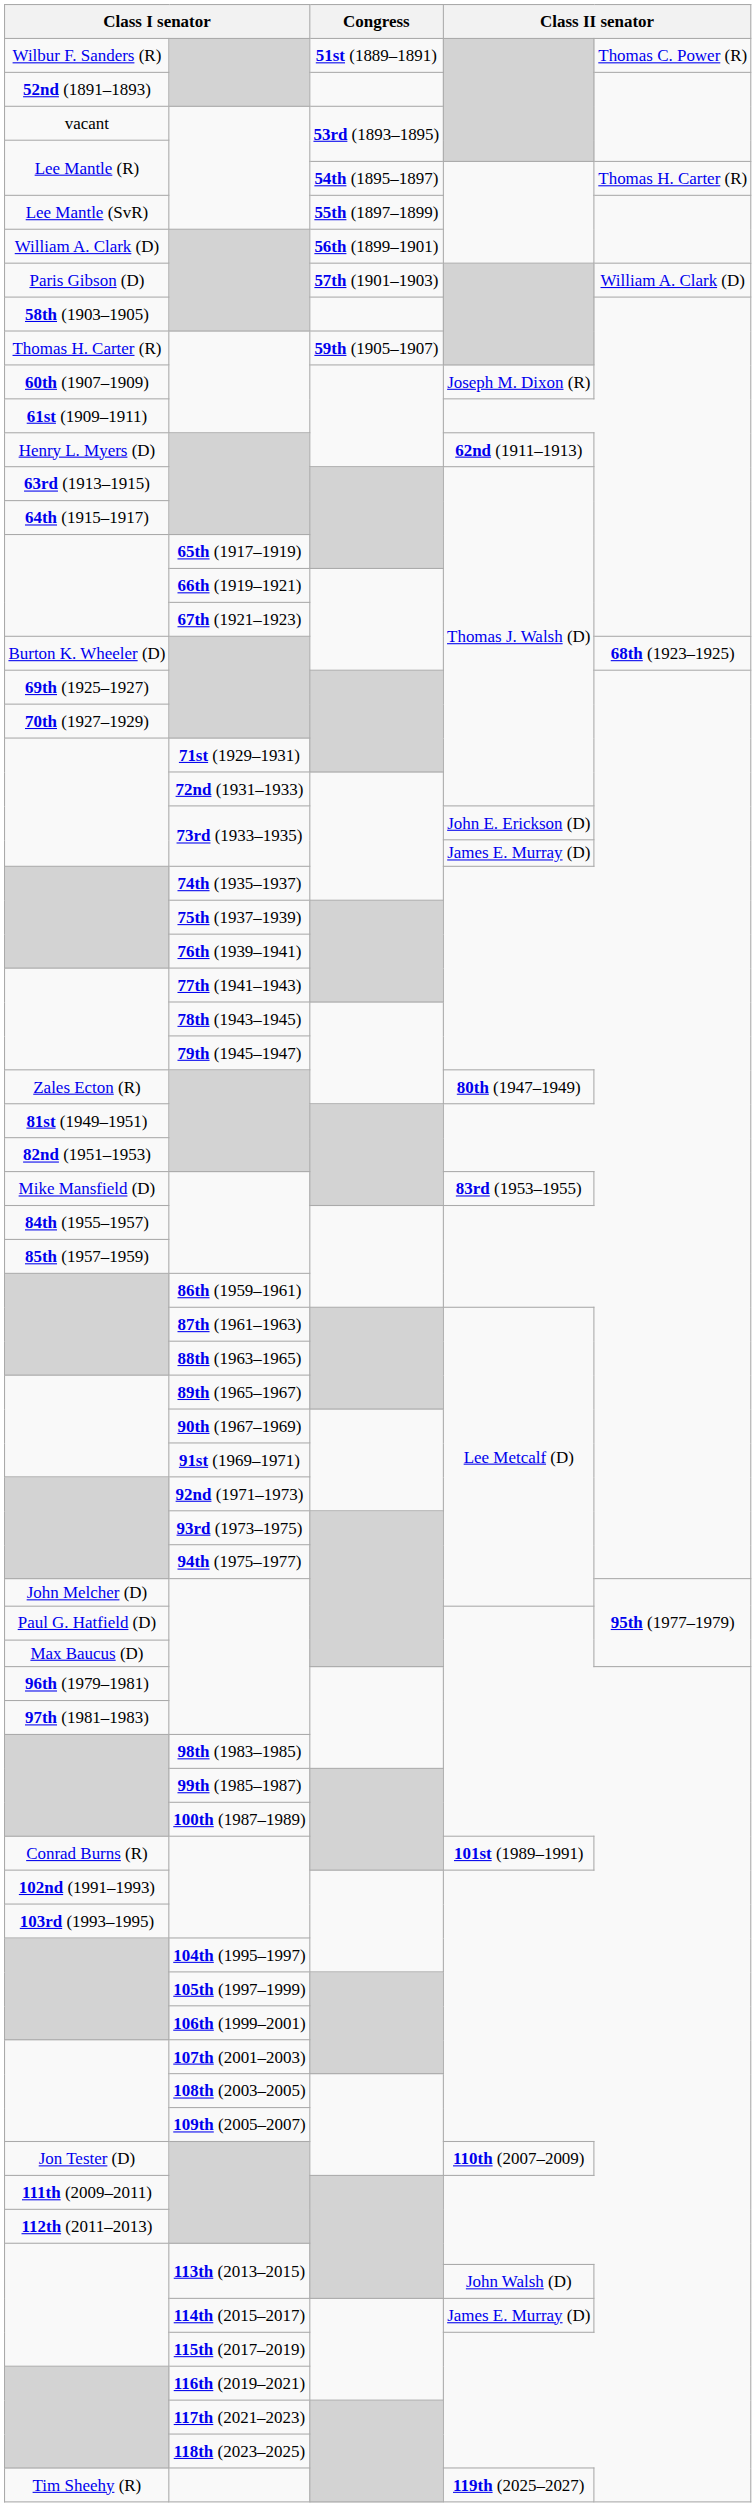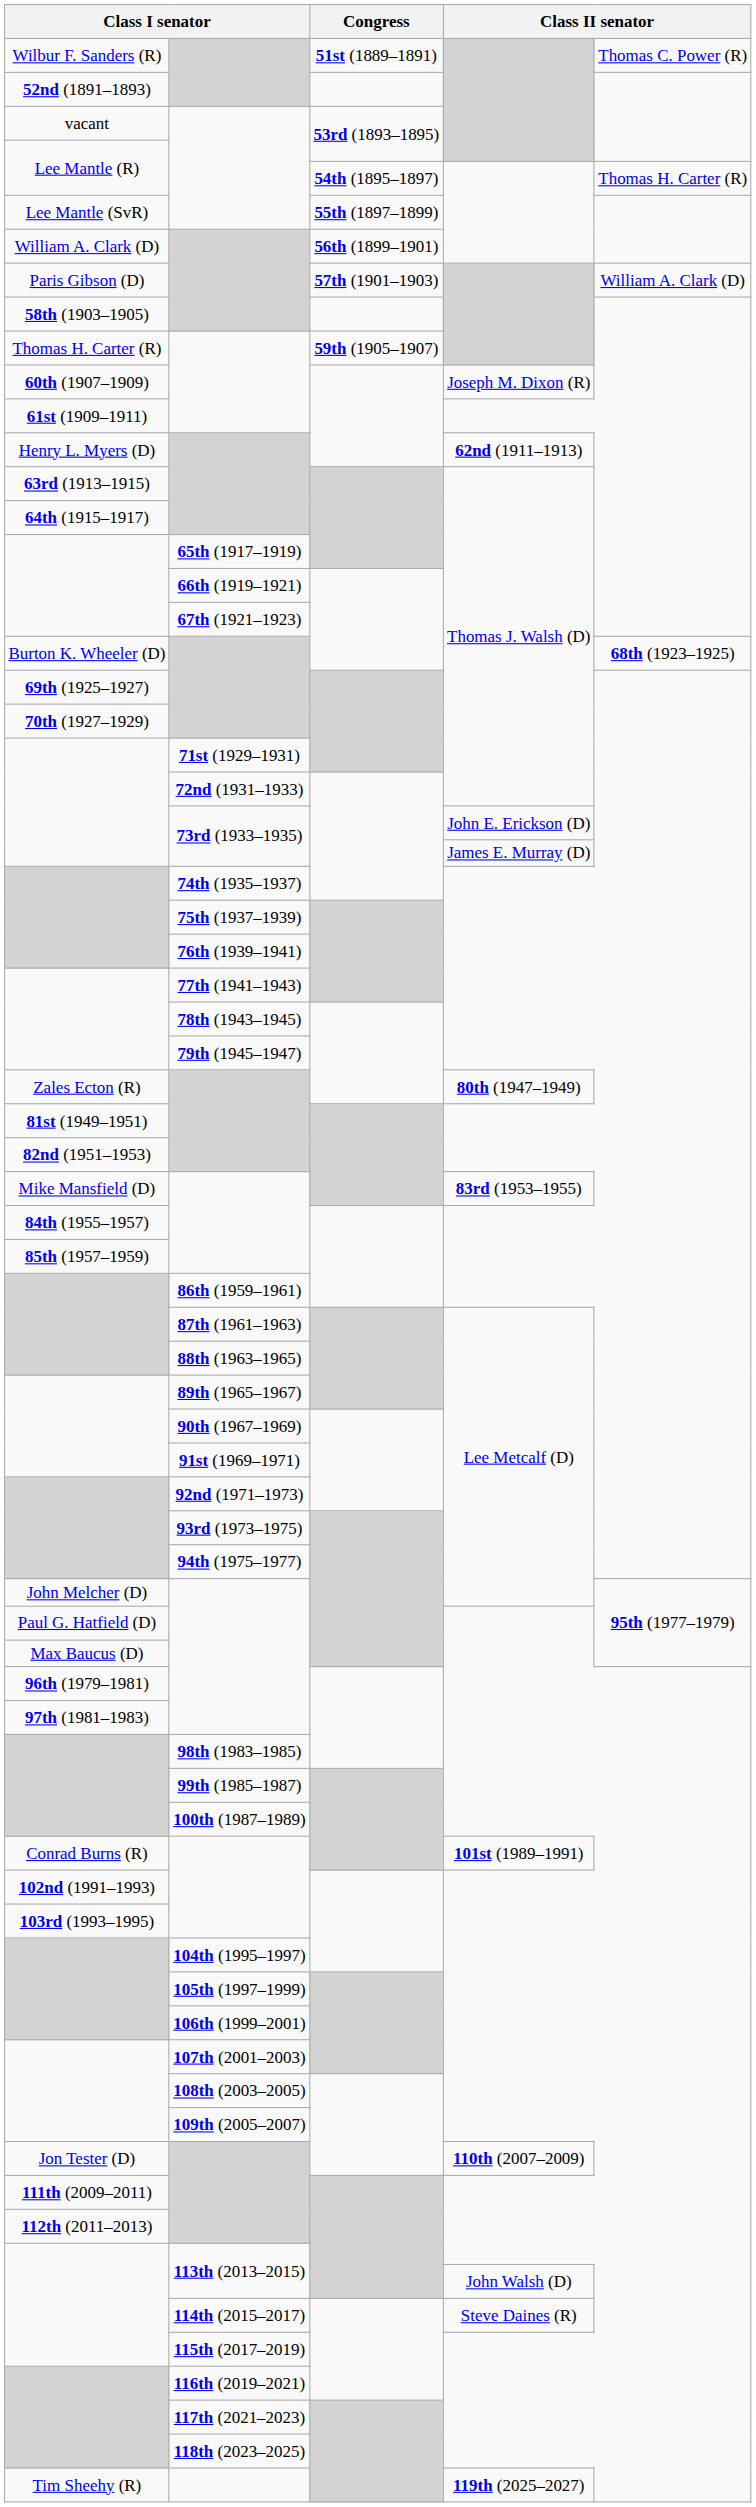 <table class="wikitable sticky-header">
 <tr style="height:2em" align=center>
 <th colspan=2>Class I senator</th>
 <th>Congress</th>
 <th colspan=2>Class II senator</th>
 </tr>
 <tr style="height:2em" align=center>
 <td><a href='#'>Wilbur F. Sanders</a> (R)</td>
 <td rowspan="2" style="background: #D3D3D3"></td>
 <td><strong><a href='#'>51st</a></strong> (1889–1891)</td>
 <td rowspan="4" style="background: #D3D3D3"></td>
 <td><a href='#'>Thomas C. Power</a> (R)</td>
 </tr>
 <tr style="height:2em" align=center>
 <td><strong><a href='#'>52nd</a></strong> (1891–1893)</td>
 </tr>
 <tr style="height:2em" align=center>
 <td>vacant</td>
 <td rowspan="4"></td>
 <td rowspan=2><strong><a href='#'>53rd</a></strong> (1893–1895)</td>
 </tr>
 <tr style="height:1.25em" align=center>
 <td rowspan="2" ><a href='#'>Lee Mantle</a> (R)</td>
 </tr>
 <tr style="height:2em" align=center>
 <td><strong><a href='#'>54th</a></strong> (1895–1897)</td>
 <td rowspan="3"></td>
 <td><a href='#'>Thomas H. Carter</a> (R)</td>
 </tr>
 <tr style="height:2em" align=center>
 <td><a href='#'>Lee Mantle</a> (SvR)</td>
 <td><strong><a href='#'>55th</a></strong> (1897–1899)</td>
 </tr>
 <tr style="height:2em" align=center>
 <td><a href='#'>William A. Clark</a> (D)</td>
 <td rowspan="3" style="background: #D3D3D3"></td>
 <td><strong><a href='#'>56th</a></strong> (1899–1901)</td>
 </tr>
 <tr style="height:2em" align=center>
 <td><a href='#'>Paris Gibson</a> (D)</td>
 <td><strong><a href='#'>57th</a></strong> (1901–1903)</td>
 <td rowspan="3" style="background: #D3D3D3"></td>
 <td><a href='#'>William A. Clark</a> (D)</td>
 </tr>
 <tr style="height:2em" align=center>
 <td><strong><a href='#'>58th</a></strong> (1903–1905)</td>
 </tr>
 <tr style="height:2em" align=center>
 <td><a href='#'>Thomas H. Carter</a> (R)</td>
 <td rowspan="3"></td>
 <td><strong><a href='#'>59th</a></strong> (1905–1907)</td>
 </tr>
 <tr style="height:2em" align=center>
 <td><strong><a href='#'>60th</a></strong> (1907–1909)</td>
 <td rowspan="3"></td>
 <td><a href='#'>Joseph M. Dixon</a> (R)</td>
 </tr>
 <tr style="height:2em" align=center>
 <td><strong><a href='#'>61st</a></strong> (1909–1911)</td>
 </tr>
 <tr style="height:2em" align=center>
 <td><a href='#'>Henry L. Myers</a> (D)</td>
 <td rowspan="3" style="background: #D3D3D3"></td>
 <td><strong><a href='#'>62nd</a></strong> (1911–1913)</td>
 </tr>
 <tr style="height:2em" align=center>
 <td><strong><a href='#'>63rd</a></strong> (1913–1915)</td>
 <td rowspan="3" style="background: #D3D3D3"></td>
 <td rowspan="10" ><a href='#'>Thomas J. Walsh</a> (D)</td>
 </tr>
 <tr style="height:2em" align=center>
 <td><strong><a href='#'>64th</a></strong> (1915–1917)</td>
 </tr>
 <tr style="height:2em" align=center>
 <td rowspan="3"></td>
 <td><strong><a href='#'>65th</a></strong> (1917–1919)</td>
 </tr>
 <tr style="height:2em" align=center>
 <td><strong><a href='#'>66th</a></strong> (1919–1921)</td>
 <td rowspan="3"></td>
 </tr>
 <tr style="height:2em" align=center>
 <td><strong><a href='#'>67th</a></strong> (1921–1923)</td>
 </tr>
 <tr style="height:2em" align=center>
 <td><a href='#'>Burton K. Wheeler</a> (D)</td>
 <td rowspan="3" style="background: #D3D3D3"></td>
 <td><strong><a href='#'>68th</a></strong> (1923–1925)</td>
 </tr>
 <tr style="height:2em" align=center>
 <td><strong><a href='#'>69th</a></strong> (1925–1927)</td>
 <td rowspan="3" style="background: #D3D3D3"></td>
 </tr>
 <tr style="height:2em" align=center>
 <td><strong><a href='#'>70th</a></strong> (1927–1929)</td>
 </tr>
 <tr style="height:2em" align=center>
 <td rowspan="4"></td>
 <td><strong><a href='#'>71st</a></strong> (1929–1931)</td>
 </tr>
 <tr style="height:2em" align=center>
 <td><strong><a href='#'>72nd</a></strong> (1931–1933)</td>
 <td rowspan="4"></td>
 </tr>
 <tr style="height:2em" align=center>
 <td rowspan=2><strong><a href='#'>73rd</a></strong> (1933–1935)</td>
 <td><a href='#'>John E. Erickson</a> (D)</td>
 </tr>
 <tr style="height:1.25em" align=center>
 <td><a href='#'>James E. Murray</a> (D)</td>
 </tr>
 <tr style="height:2em" align=center>
 <td rowspan="3" style="background: #D3D3D3"></td>
 <td><strong><a href='#'>74th</a></strong> (1935–1937)</td>
 </tr>
 <tr style="height:2em" align=center>
 <td><strong><a href='#'>75th</a></strong> (1937–1939)</td>
 <td rowspan="3" style="background: #D3D3D3"></td>
 </tr>
 <tr style="height:2em" align=center>
 <td><strong><a href='#'>76th</a></strong> (1939–1941)</td>
 </tr>
 <tr style="height:2em" align=center>
 <td rowspan="3"></td>
 <td><strong><a href='#'>77th</a></strong> (1941–1943)</td>
 </tr>
 <tr style="height:2em" align=center>
 <td><strong><a href='#'>78th</a></strong> (1943–1945)</td>
 <td rowspan="3"></td>
 </tr>
 <tr style="height:2em" align=center>
 <td><strong><a href='#'>79th</a></strong> (1945–1947)</td>
 </tr>
 <tr style="height:2em" align=center>
 <td><a href='#'>Zales Ecton</a> (R)</td>
 <td rowspan="3" style="background: #D3D3D3"></td>
 <td><strong><a href='#'>80th</a></strong> (1947–1949)</td>
 </tr>
 <tr style="height:2em" align=center>
 <td><strong><a href='#'>81st</a></strong> (1949–1951)</td>
 <td rowspan="3" style="background: #D3D3D3"></td>
 </tr>
 <tr style="height:2em" align=center>
 <td><strong><a href='#'>82nd</a></strong> (1951–1953)</td>
 </tr>
 <tr style="height:2em" align=center>
 <td><a href='#'>Mike Mansfield</a> (D)</td>
 <td rowspan="3"></td>
 <td><strong><a href='#'>83rd</a></strong> (1953–1955)</td>
 </tr>
 <tr style="height:2em" align=center>
 <td><strong><a href='#'>84th</a></strong> (1955–1957)</td>
 <td rowspan="3"></td>
 </tr>
 <tr style="height:2em" align=center>
 <td><strong><a href='#'>85th</a></strong> (1957–1959)</td>
 </tr>
 <tr style="height:2em" align=center>
 <td rowspan="3" style="background: #D3D3D3"></td>
 <td><strong><a href='#'>86th</a></strong> (1959–1961)</td>
 </tr>
 <tr style="height:2em" align=center>
 <td><strong><a href='#'>87th</a></strong> (1961–1963)</td>
 <td rowspan="3" style="background: #D3D3D3"></td>
 <td rowspan="9" ><a href='#'>Lee Metcalf</a> (D)</td>
 </tr>
 <tr style="height:2em" align=center>
 <td><strong><a href='#'>88th</a></strong> (1963–1965)</td>
 </tr>
 <tr style="height:2em" align=center>
 <td rowspan="3"></td>
 <td><strong><a href='#'>89th</a></strong> (1965–1967)</td>
 </tr>
 <tr style="height:2em" align=center>
 <td><strong><a href='#'>90th</a></strong> (1967–1969)</td>
 <td rowspan="3"></td>
 </tr>
 <tr style="height:2em" align=center>
 <td><strong><a href='#'>91st</a></strong> (1969–1971)</td>
 </tr>
 <tr style="height:2em" align=center>
 <td rowspan="3" style="background: #D3D3D3"></td>
 <td><strong><a href='#'>92nd</a></strong> (1971–1973)</td>
 </tr>
 <tr style="height:2em" align=center>
 <td><strong><a href='#'>93rd</a></strong> (1973–1975)</td>
 <td rowspan="5" style="background: #D3D3D3"></td>
 </tr>
 <tr style="height:2em" align=center>
 <td><strong><a href='#'>94th</a></strong> (1975–1977)</td>
 </tr>
 <tr style="height:1.25em" align=center>
 <td><a href='#'>John Melcher</a> (D)</td>
 <td rowspan="5"></td>
 <td rowspan=3><strong><a href='#'>95th</a></strong> (1977–1979)</td>
 </tr>
 <tr style="height:2em" align=center>
 <td><a href='#'>Paul G. Hatfield</a> (D)</td>
 </tr>
 <tr style="height:1.25em" align=center>
 <td><a href='#'>Max Baucus</a> (D)</td>
 </tr>
 <tr style="height:2em" align=center>
 <td><strong><a href='#'>96th</a></strong> (1979–1981)</td>
 <td rowspan="3"></td>
 </tr>
 <tr style="height:2em" align=center>
 <td><strong><a href='#'>97th</a></strong> (1981–1983)</td>
 </tr>
 <tr style="height:2em" align=center>
 <td rowspan="3" style="background: #D3D3D3"></td>
 <td><strong><a href='#'>98th</a></strong> (1983–1985)</td>
 </tr>
 <tr style="height:2em" align=center>
 <td><strong><a href='#'>99th</a></strong> (1985–1987)</td>
 <td rowspan="3" style="background: #D3D3D3"></td>
 </tr>
 <tr style="height:2em" align=center>
 <td><strong><a href='#'>100th</a></strong> (1987–1989)</td>
 </tr>
 <tr style="height:2em" align=center>
 <td><a href='#'>Conrad Burns</a> (R)</td>
 <td rowspan="3"></td>
 <td><strong><a href='#'>101st</a></strong> (1989–1991)</td>
 </tr>
 <tr style="height:2em" align=center>
 <td><strong><a href='#'>102nd</a></strong> (1991–1993)</td>
 <td rowspan="3"></td>
 </tr>
 <tr style="height:2em" align=center>
 <td><strong><a href='#'>103rd</a></strong> (1993–1995)</td>
 </tr>
 <tr style="height:2em" align=center>
 <td rowspan="3" style="background: #D3D3D3"></td>
 <td><strong><a href='#'>104th</a></strong> (1995–1997)</td>
 </tr>
 <tr style="height:2em" align=center>
 <td><strong><a href='#'>105th</a></strong> (1997–1999)</td>
 <td rowspan="3" style="background: #D3D3D3"></td>
 </tr>
 <tr style="height:2em" align=center>
 <td><strong><a href='#'>106th</a></strong> (1999–2001)</td>
 </tr>
 <tr style="height:2em" align=center>
 <td rowspan="3"></td>
 <td><strong><a href='#'>107th</a></strong> (2001–2003)</td>
 </tr>
 <tr style="height:2em" align=center>
 <td><strong><a href='#'>108th</a></strong> (2003–2005)</td>
 <td rowspan="3"></td>
 </tr>
 <tr style="height:2em" align=center>
 <td><strong><a href='#'>109th</a></strong> (2005–2007)</td>
 </tr>
 <tr style="height:2em" align=center>
 <td><a href='#'>Jon Tester</a> (D)</td>
 <td rowspan="3" style="background: #D3D3D3"></td>
 <td><strong><a href='#'>110th</a></strong> (2007–2009)</td>
 </tr>
 <tr style="height:2em" align=center>
 <td><strong><a href='#'>111th</a></strong> (2009–2011)</td>
 <td rowspan="4" style="background: #D3D3D3"></td>
 </tr>
 <tr style="height:2em" align=center>
 <td><strong><a href='#'>112th</a></strong> (2011–2013)</td>
 </tr>
 <tr style="height:1.25em" align=center>
 <td rowspan="4"></td>
 <td rowspan="2"><strong><a href='#'>113th</a></strong> (2013–2015)</td>
 </tr>
 <tr style="height:2em" align=center>
 <td><a href='#'>John Walsh</a> (D)</td>
 </tr>
 <tr style="height:2em" align=center>
 <td><strong><a href='#'>114th</a></strong> (2015–2017)</td>
 <td rowspan="3"></td>
-<td><a href='#'>James E. Murray</a> (D)</td>
+<td><a href='#'>Steve Daines</a> (R)</td>
 </tr>
 <tr style="height:2em" align=center>
 <td><strong><a href='#'>115th</a></strong> (2017–2019)</td>
 </tr>
 <tr style="height:2em" align=center>
 <td rowspan="3" style="background: #D3D3D3"></td>
 <td><strong><a href='#'>116th</a></strong> (2019–2021)</td>
 </tr>
 <tr style="height:2em" align=center>
 <td><strong><a href='#'>117th</a></strong> (2021–2023)</td>
 <td rowspan="3" style="background: #D3D3D3"></td>
 </tr>
 <tr style="height:2em" align=center>
 <td><strong><a href='#'>118th</a></strong> (2023–2025)</td>
 </tr>
 <tr style="height:2em" align=center>
 <td><a href='#'>Tim Sheehy</a> (R)</td>
 <td rowspan="1"></td>
 <td><strong><a href='#'>119th</a></strong> (2025–2027)</td>
 </tr>
 </table>
